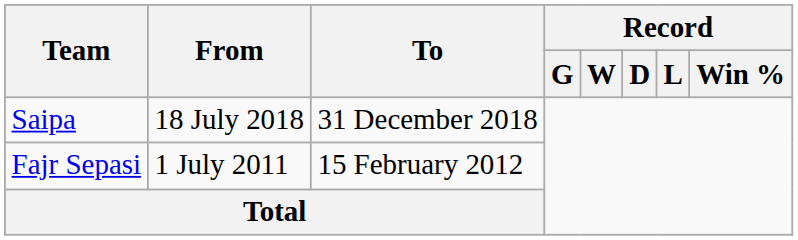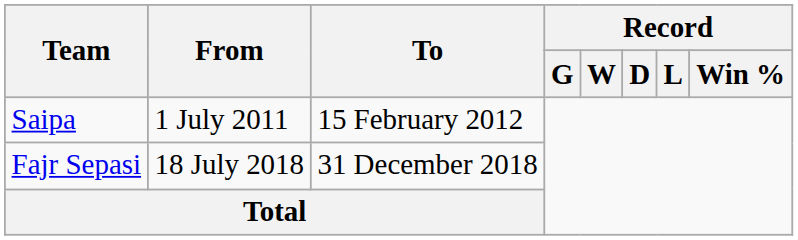 <table class="wikitable" style="text-align: center">
 <tr>
 <th rowspan="2">Team</th>
 <th rowspan="2">From</th>
 <th rowspan="2">To</th>
 <th colspan="5">Record</th>
 </tr>
 <tr>
 <th>G</th>
 <th>W</th>
 <th>D</th>
 <th>L</th>
 <th>Win %</th>
 </tr>
 <tr>
 <td align=left><a href='#'>Saipa</a></td>
-<td align=left>18 July 2018</td>
-<td align=left>31 December 2018<br></td>
+<td align=left>1 July 2011</td>
+<td align=left>15 February 2012<br></td>
 </tr>
 <tr>
 <td align=left><a href='#'>Fajr Sepasi</a></td>
-<td align=left>1 July 2011</td>
-<td align=left>15 February 2012<br></td>
+<td align=left>18 July 2018</td>
+<td align=left>31 December 2018<br></td>
 </tr>
 <tr>
 <th colspan="3">Total<br></th>
 </tr>
 </table>
